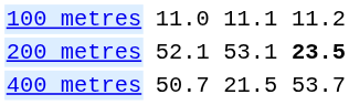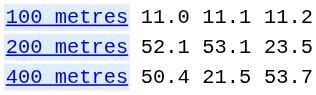 <table>
 <tr>
 <td bgcolor = DDEEFF><a href='#'>100 metres</a></td>
 <td></td>
 <td>11.0</td>
 <td></td>
 <td>11.1</td>
 <td></td>
 <td>11.2</td>
 </tr>
 <tr>
 <td bgcolor = DDEEFF><a href='#'>200 metres</a></td>
 <td></td>
 <td>52.1</td>
 <td></td>
 <td>53.1</td>
 <td></td>
-<td><strong>23.5</strong></td>
+<td>23.5</td>
 </tr>
 <tr>
 <td bgcolor = DDEEFF><a href='#'>400 metres</a></td>
 <td></td>
-<td>50.7</td>
+<td>50.4</td>
 <td></td>
 <td>21.5</td>
 <td></td>
 <td>53.7</td>
 </tr>
 </table>
